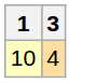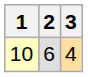 <table class="wikitable" style="font-size: 85%;">
 <tr>
 <th>1</th>
+<th>2</th>
 <th>3</th>
 </tr>
 <tr align="center">
 <td style="background:#FFFFBF;">10</td>
+<td style="background:#DFDFDF;">6</td>
 <td style="background:#FFDF9F;">4</td>
 </tr>
 </table>
